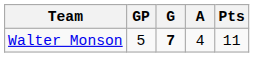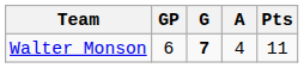 <table class="wikitable">
 <tr>
 <th>Team</th>
 <th width="20">GP</th>
 <th width="20">G</th>
 <th width="20">A</th>
 <th width="20">Pts</th>
 </tr>
 <tr align=center>
 <td align=left> <a href='#'>Walter Monson</a></td>
-<td>5</td>
+<td>6</td>
 <td><strong>7</strong></td>
 <td>4</td>
 <td>11</td>
 </tr>
 </table>
